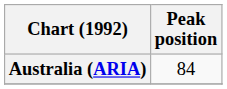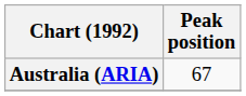 <table class="wikitable sortable plainrowheaders" style="text-align:center">
 <tr>
 <th>Chart (1992)</th>
 <th>Peak<br>position</th>
 </tr>
 <tr>
 <th scope="row">Australia (<a href='#'>ARIA</a>)</th>
-<td>84</td>
+<td>67</td>
 </tr>
 <tr>
 </tr>
 <tr>
 </tr>
 <tr>
 </tr>
 </table>
